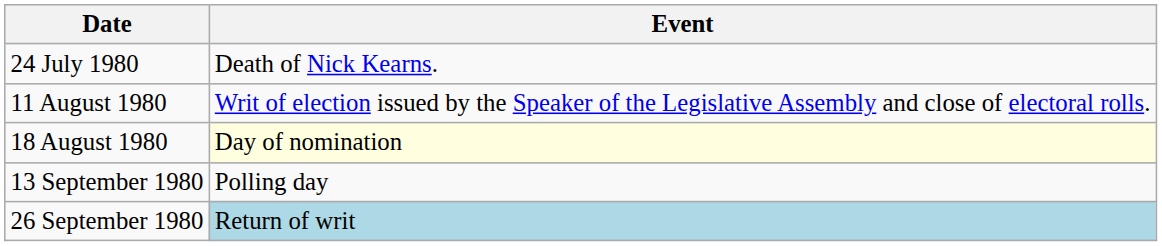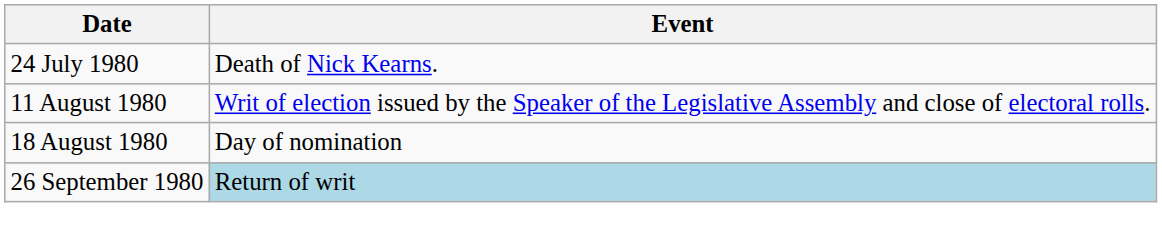 <table class="wikitable">
 <tr>
 <th>Date</th>
 <th>Event</th>
 </tr>
 <tr>
 <td>24 July 1980</td>
 <td>Death of <a href='#'>Nick Kearns</a>.</td>
 </tr>
 <tr>
 <td>11 August 1980</td>
 <td><a href='#'>Writ of election</a> issued by the <a href='#'>Speaker of the Legislative Assembly</a> and close of <a href='#'>electoral rolls</a>.</td>
 </tr>
 <tr>
 <td>18 August 1980</td>
-<td style="background: lightyellow;">Day of nomination</td>
-</tr>
-<tr>
-<td>13 September 1980</td>
-<td>Polling day</td>
+<td>Day of nomination</td>
 </tr>
 <tr>
 <td>26 September 1980</td>
 <td style="background: lightblue;">Return of writ</td>
 </tr>
 </table>
